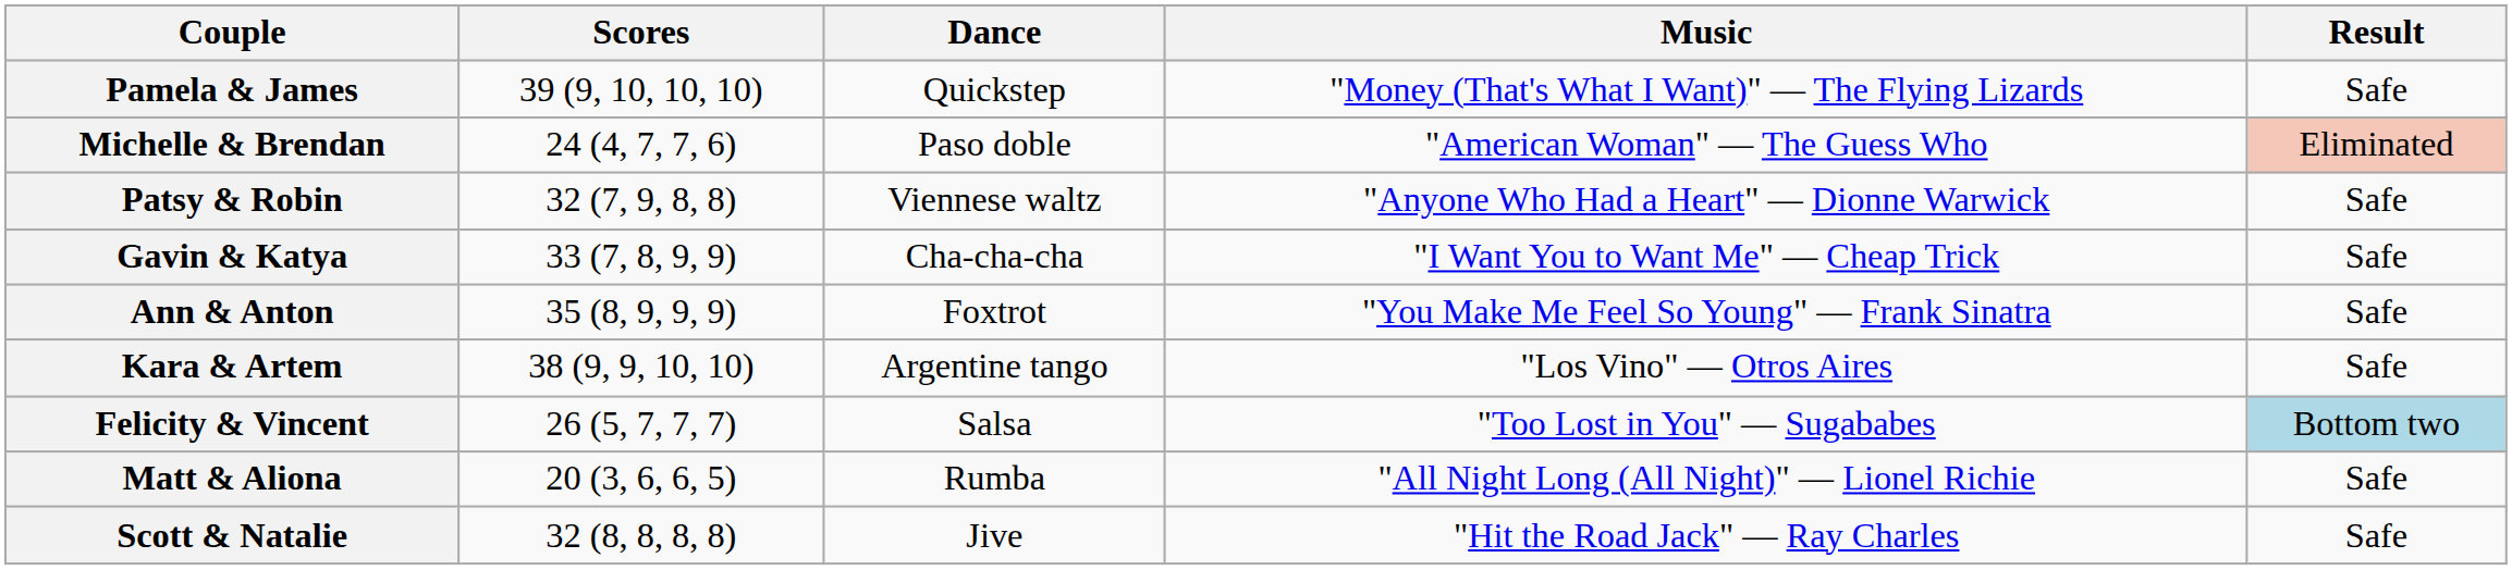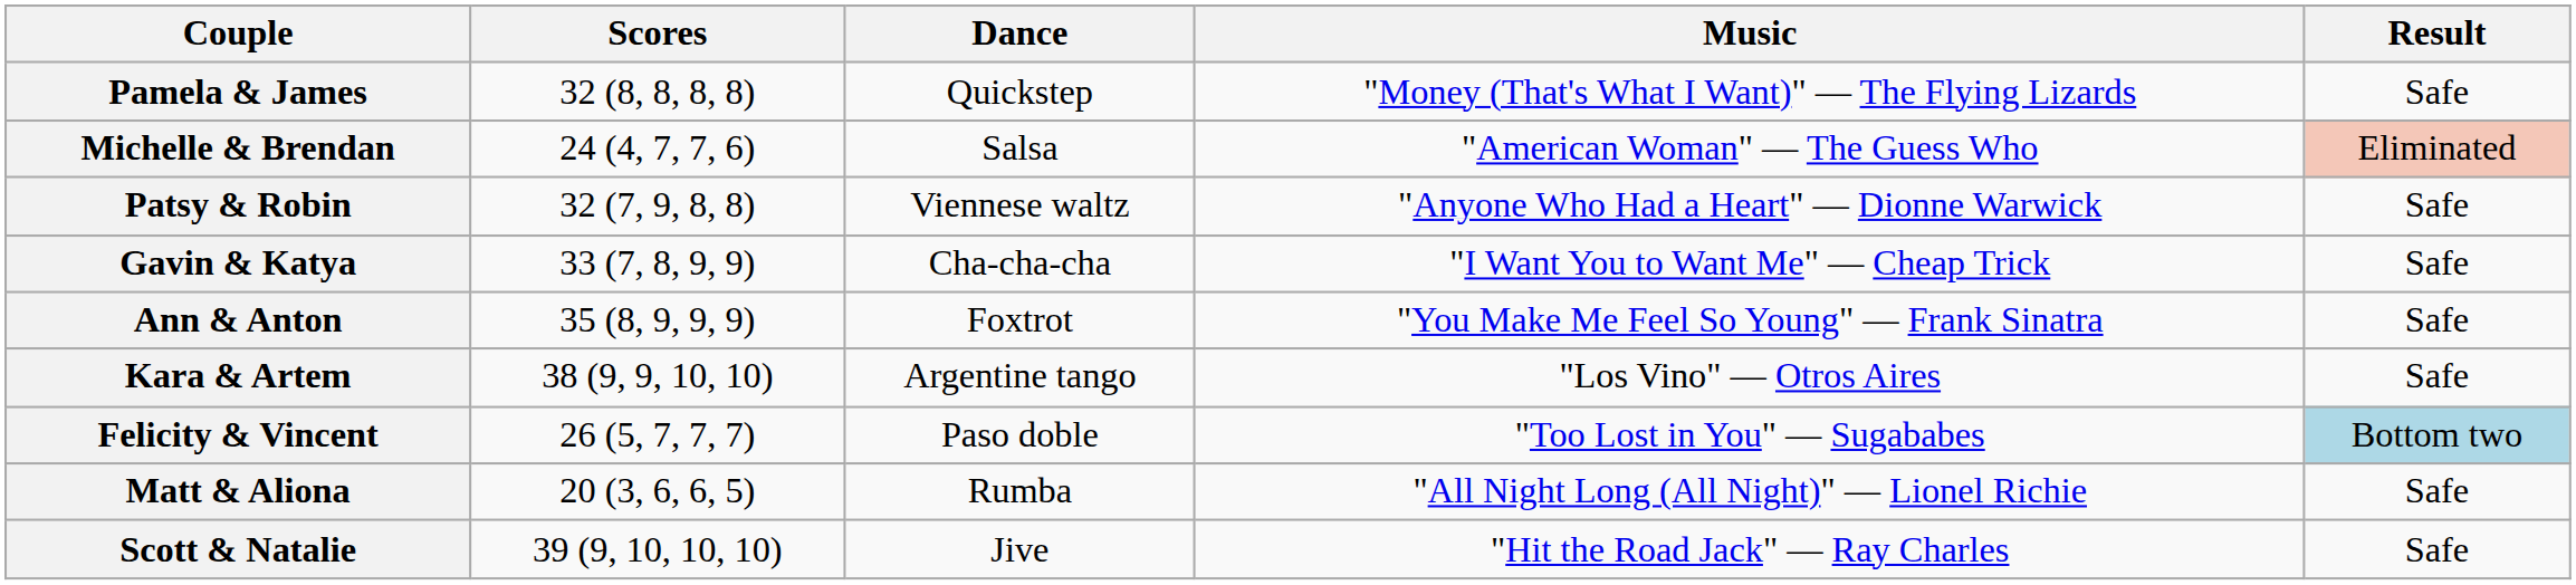 <table class="wikitable sortable" style="text-align:center; width:90%">
 <tr>
 <th scope="col">Couple</th>
 <th scope="col">Scores</th>
 <th scope="col" class="unsortable">Dance</th>
 <th scope="col" class="unsortable">Music</th>
 <th scope="col" class="unsortable">Result</th>
 </tr>
 <tr>
 <th scope="row">Pamela & James</th>
-<td>39 (9, 10, 10, 10)</td>
+<td>32 (8, 8, 8, 8)</td>
 <td>Quickstep</td>
 <td>"<a href='#'>Money (That's What I Want)</a>" — <a href='#'>The Flying Lizards</a></td>
 <td>Safe</td>
 </tr>
 <tr>
 <th scope="row">Michelle & Brendan</th>
 <td>24 (4, 7, 7, 6)</td>
-<td>Paso doble</td>
+<td>Salsa</td>
 <td>"<a href='#'>American Woman</a>" — <a href='#'>The Guess Who</a></td>
 <td bgcolor="f4c7b8">Eliminated</td>
 </tr>
 <tr>
 <th scope="row">Patsy & Robin</th>
 <td>32 (7, 9, 8, 8)</td>
 <td>Viennese waltz</td>
 <td>"<a href='#'>Anyone Who Had a Heart</a>" — <a href='#'>Dionne Warwick</a></td>
 <td>Safe</td>
 </tr>
 <tr>
 <th scope="row">Gavin & Katya</th>
 <td>33 (7, 8, 9, 9)</td>
 <td>Cha-cha-cha</td>
 <td>"<a href='#'>I Want You to Want Me</a>" — <a href='#'>Cheap Trick</a></td>
 <td>Safe</td>
 </tr>
 <tr>
 <th scope="row">Ann & Anton</th>
 <td>35 (8, 9, 9, 9)</td>
 <td>Foxtrot</td>
 <td>"<a href='#'>You Make Me Feel So Young</a>" — <a href='#'>Frank Sinatra</a></td>
 <td>Safe</td>
 </tr>
 <tr>
 <th scope="row">Kara & Artem</th>
 <td>38 (9, 9, 10, 10)</td>
 <td>Argentine tango</td>
 <td>"Los Vino" — <a href='#'>Otros Aires</a></td>
 <td>Safe</td>
 </tr>
 <tr>
 <th scope="row">Felicity & Vincent</th>
 <td>26 (5, 7, 7, 7)</td>
-<td>Salsa</td>
+<td>Paso doble</td>
 <td>"<a href='#'>Too Lost in You</a>" — <a href='#'>Sugababes</a></td>
 <td bgcolor="lightblue">Bottom two</td>
 </tr>
 <tr>
 <th scope="row">Matt & Aliona</th>
 <td>20 (3, 6, 6, 5)</td>
 <td>Rumba</td>
 <td>"<a href='#'>All Night Long (All Night)</a>" — <a href='#'>Lionel Richie</a></td>
 <td>Safe</td>
 </tr>
 <tr>
 <th scope="row">Scott & Natalie</th>
-<td>32 (8, 8, 8, 8)</td>
+<td>39 (9, 10, 10, 10)</td>
 <td>Jive</td>
 <td>"<a href='#'>Hit the Road Jack</a>" — <a href='#'>Ray Charles</a></td>
 <td>Safe</td>
 </tr>
 </table>
